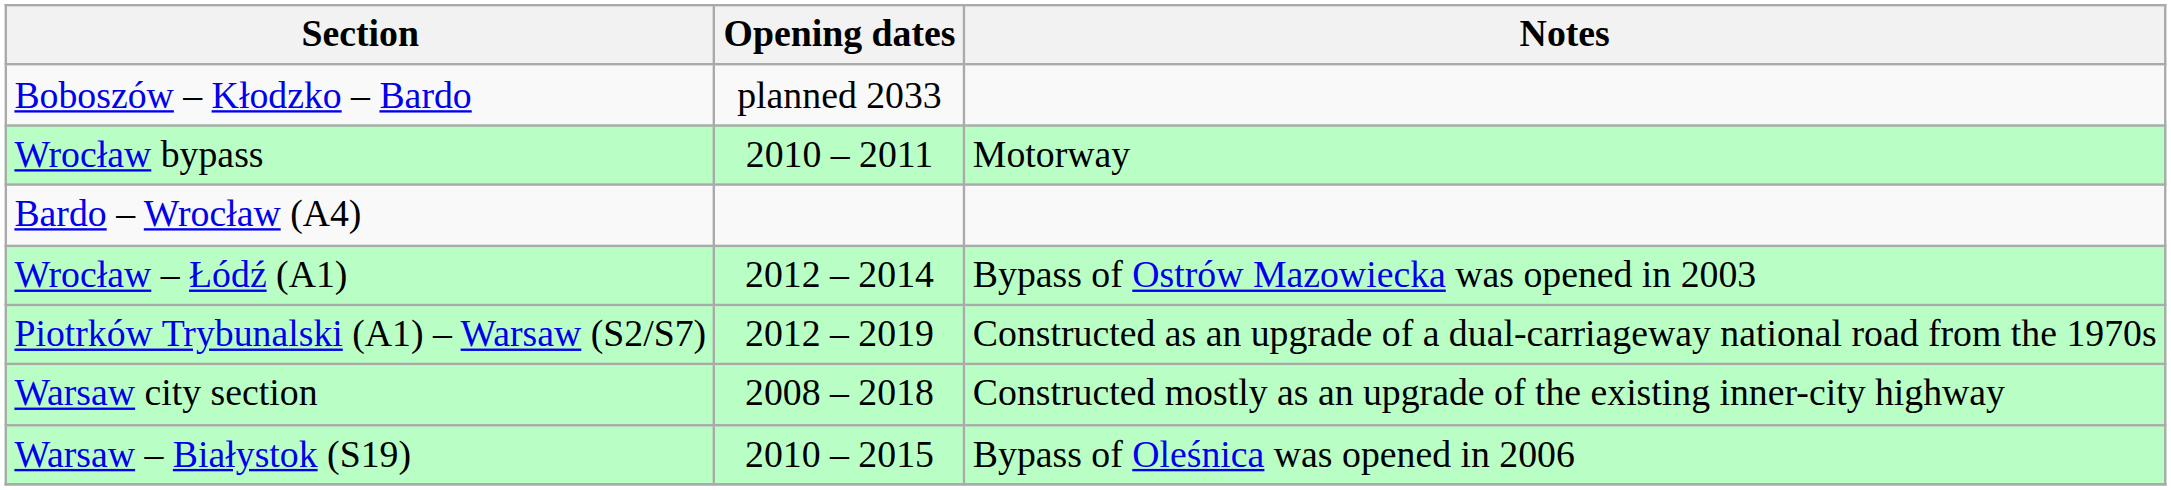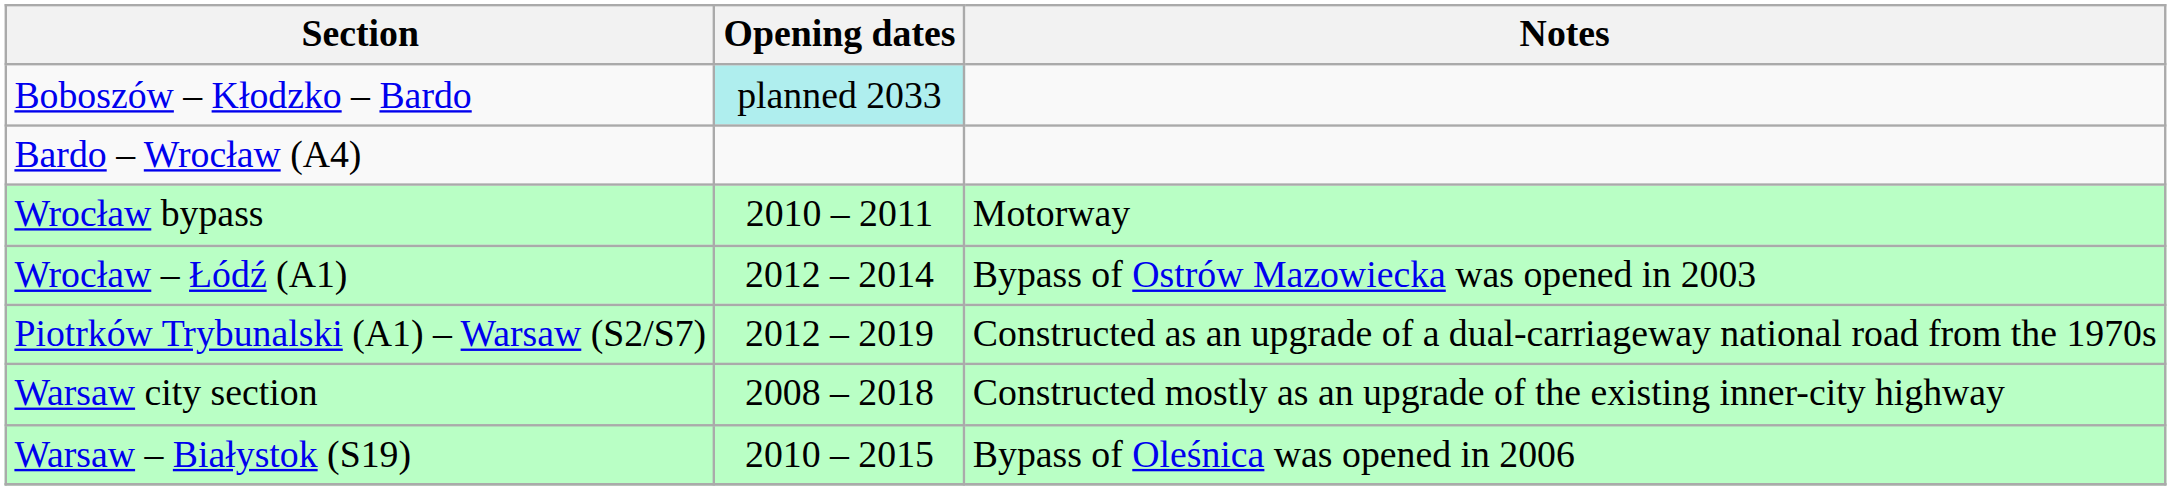 <table class="wikitable" style="margin-left: auto; margin-right: auto;">
 <tr valign=top align=center>
 <th>Section</th>
 <th>Opening dates</th>
 <th>Notes</th>
 </tr>
 <tr>
 <td><a href='#'>Boboszów</a> – <a href='#'>Kłodzko</a> – <a href='#'>Bardo</a></td>
-<td style="text-align: center">planned 2033</td>
+<td style="background: paleturquoise; text-align: center">planned 2033</td>
+<td></td>
+</tr>
+<tr>
+<td><a href='#'>Bardo</a> – <a href='#'>Wrocław</a> (A4)</td>
+<td style="text-align: center"></td>
 <td></td>
 </tr>
 <tr>
 <td bgcolor="#B9FFC5"><a href='#'>Wrocław</a> bypass</td>
 <td bgcolor="#B9FFC5" style="text-align: center">2010 – 2011</td>
 <td bgcolor="#B9FFC5">Motorway </td>
-</tr>
-<tr>
-<td><a href='#'>Bardo</a> – <a href='#'>Wrocław</a> (A4)</td>
-<td style="text-align: center"></td>
-<td></td>
 </tr>
 <tr>
 <td bgcolor="#B9FFC5"><a href='#'>Wrocław</a> – <a href='#'>Łódź</a> (A1)</td>
 <td bgcolor="#B9FFC5" style="text-align: center">2012 – 2014</td>
 <td bgcolor="#B9FFC5">Bypass of <a href='#'>Ostrów Mazowiecka</a> was opened in 2003</td>
 </tr>
 <tr>
 <td bgcolor="#B9FFC5"><a href='#'>Piotrków Trybunalski</a> (A1) – <a href='#'>Warsaw</a> (S2/S7)</td>
 <td bgcolor="#B9FFC5" style="text-align: center">2012 – 2019</td>
 <td bgcolor="#B9FFC5">Constructed as an upgrade of a dual-carriageway national road from the 1970s</td>
 </tr>
 <tr>
 <td bgcolor="#B9FFC5"><a href='#'>Warsaw</a> city section</td>
 <td bgcolor="#B9FFC5" style="text-align: center">2008 – 2018</td>
 <td bgcolor="#B9FFC5">Constructed mostly as an upgrade of the existing inner-city highway</td>
 </tr>
 <tr>
 <td bgcolor="#B9FFC5"><a href='#'>Warsaw</a> – <a href='#'>Białystok</a> (S19)</td>
 <td bgcolor="#B9FFC5" style="text-align: center">2010 – 2015</td>
 <td bgcolor="#B9FFC5">Bypass of <a href='#'>Oleśnica</a> was opened in 2006</td>
 </tr>
 <tr>
 </tr>
 </table>
